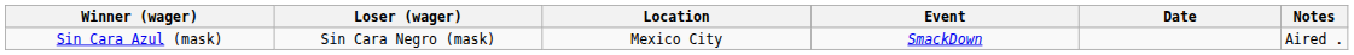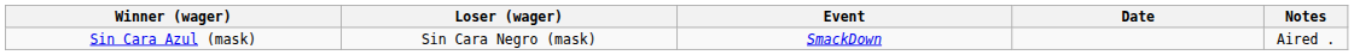 <table class="wikitable sortable" width=100%  style="text-align: center">
 <tr>
 <th width=20% scope="col">Winner (wager)</th>
 <th width=20% scope="col">Loser (wager)</th>
-<th width=20% scope="col">Location</th>
 <th width=20% scope="col">Event</th>
 <th width=15% scope="col">Date</th>
 <th class="unsortable" width=5% scope="col">Notes</th>
 </tr>
 <tr>
 <td><a href='#'>Sin Cara Azul</a> (mask)</td>
 <td>Sin Cara Negro (mask)</td>
-<td>Mexico City</td>
 <td><em><a href='#'>SmackDown</a></em></td>
 <td></td>
 <td>Aired .</td>
 </tr>
 </table>
